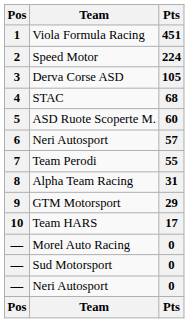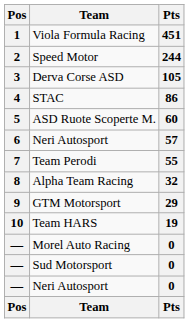 <table class="wikitable" style="font-size:85%; text-align:center">
 <tr>
 <th>Pos</th>
 <th>Team</th>
 <th>Pts</th>
 </tr>
 <tr>
 <th>1</th>
 <td align="left"> Viola Formula Racing</td>
 <th>451</th>
 </tr>
 <tr>
 <th>2</th>
 <td align="left"> Speed Motor</td>
-<th>224</th>
+<th>244</th>
 </tr>
 <tr>
 <th>3</th>
 <td align="left"> Derva Corse ASD</td>
 <th>105</th>
 </tr>
 <tr>
 <th>4</th>
 <td align="left"> STAC</td>
-<th>68</th>
+<th>86</th>
 </tr>
 <tr>
 <th>5</th>
 <td align="left"> ASD Ruote Scoperte M.</td>
 <th>60</th>
 </tr>
 <tr>
 <th>6</th>
 <td align="left"> Neri Autosport</td>
 <th>57</th>
 </tr>
 <tr>
 <th>7</th>
 <td align="left"> Team Perodi</td>
 <th>55</th>
 </tr>
 <tr>
 <th>8</th>
 <td align="left"> Alpha Team Racing</td>
-<th>31</th>
+<th>32</th>
 </tr>
 <tr>
 <th>9</th>
 <td align="left"> GTM Motorsport</td>
 <th>29</th>
 </tr>
 <tr>
 <th>10</th>
 <td align="left"> Team HARS</td>
-<th>17</th>
+<th>19</th>
 </tr>
 <tr>
 <th>—</th>
 <td align="left"> Morel Auto Racing</td>
 <th>0</th>
 </tr>
 <tr>
 <th>—</th>
 <td align="left"> Sud Motorsport</td>
 <th>0</th>
 </tr>
 <tr>
 <th>—</th>
 <td align="left"> Neri Autosport</td>
 <th>0</th>
 </tr>
 <tr>
 <th>Pos</th>
 <th>Team</th>
 <th>Pts</th>
 </tr>
 </table>
